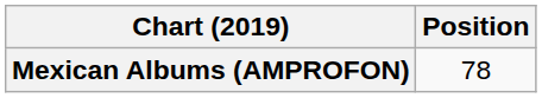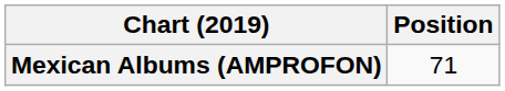 <table class="wikitable plainrowheaders" style="text-align:center">
 <tr>
 <th scope="col">Chart (2019)</th>
 <th scope="col">Position</th>
 </tr>
 <tr>
 <th scope="row">Mexican Albums (AMPROFON)</th>
-<td>78</td>
+<td>71</td>
 </tr>
 </table>
